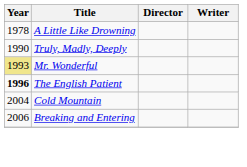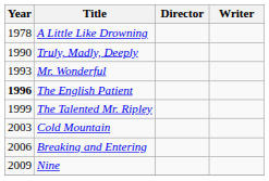 <table class="wikitable">
 <tr>
 <th>Year</th>
 <th>Title</th>
 <th width="65">Director</th>
 <th width="65">Writer</th>
 </tr>
 <tr>
 <td>1978</td>
 <td><em><a href='#'>A Little Like Drowning</a></em></td>
 <td></td>
 <td></td>
 </tr>
 <tr>
 <td>1990</td>
 <td><em><a href='#'>Truly, Madly, Deeply</a></em></td>
 <td></td>
 <td></td>
 </tr>
 <tr>
-<td style="background: khaki;">1993</td>
+<td>1993</td>
 <td><em><a href='#'>Mr. Wonderful</a></em></td>
 <td></td>
 <td></td>
 </tr>
 <tr>
 <td><strong>1996</strong></td>
 <td><em><a href='#'>The English Patient</a></em></td>
 <td></td>
 <td></td>
 </tr>
 <tr>
-<td>2004</td>
+<td>1999</td>
+<td><em><a href='#'>The Talented Mr. Ripley</a></em></td>
+<td></td>
+<td></td>
+</tr>
+<tr>
+<td>2003</td>
 <td><em><a href='#'>Cold Mountain</a></em></td>
 <td></td>
 <td></td>
 </tr>
 <tr>
 <td>2006</td>
 <td><em><a href='#'>Breaking and Entering</a></em></td>
 <td></td>
 <td></td>
 </tr>
 <tr>
+<td>2009</td>
+<td><em><a href='#'>Nine</a></em></td>
+<td></td>
+<td></td>
+</tr>
+<tr>
 </tr>
 </table>
